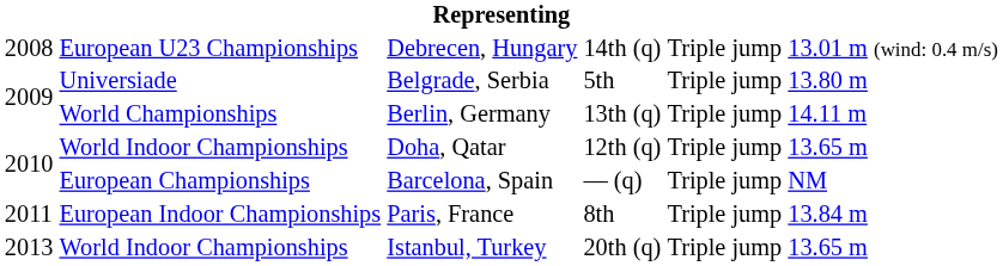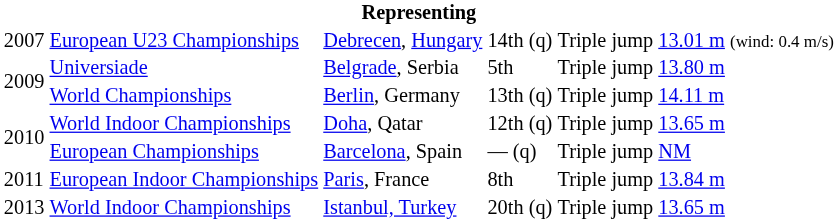 <table>
 <tr>
 <th colspan="6">Representing </th>
 </tr>
 <tr>
-<td>2008</td>
+<td>2007</td>
 <td><a href='#'>European U23 Championships</a></td>
 <td><a href='#'>Debrecen</a>, <a href='#'>Hungary</a></td>
 <td>14th (q)</td>
 <td>Triple jump</td>
 <td><a href='#'>13.01 m</a> <small>(wind: 0.4 m/s)</small></td>
 </tr>
 <tr>
 <td rowspan=2>2009</td>
 <td><a href='#'>Universiade</a></td>
 <td><a href='#'>Belgrade</a>, Serbia</td>
 <td>5th</td>
 <td>Triple jump</td>
 <td><a href='#'>13.80 m</a></td>
 </tr>
 <tr>
 <td><a href='#'>World Championships</a></td>
 <td><a href='#'>Berlin</a>, Germany</td>
 <td>13th (q)</td>
 <td>Triple jump</td>
 <td><a href='#'>14.11 m</a></td>
 </tr>
 <tr>
 <td rowspan=2>2010</td>
 <td><a href='#'>World Indoor Championships</a></td>
 <td><a href='#'>Doha</a>, Qatar</td>
 <td>12th  (q)</td>
 <td>Triple jump</td>
 <td><a href='#'>13.65 m</a></td>
 </tr>
 <tr>
 <td><a href='#'>European Championships</a></td>
 <td><a href='#'>Barcelona</a>, Spain</td>
 <td>— (q)</td>
 <td>Triple jump</td>
 <td><a href='#'>NM</a></td>
 </tr>
 <tr>
 <td>2011</td>
 <td><a href='#'>European Indoor Championships</a></td>
 <td><a href='#'>Paris</a>, France</td>
 <td>8th</td>
 <td>Triple jump</td>
 <td><a href='#'>13.84 m</a></td>
 </tr>
 <tr>
 <td>2013</td>
 <td><a href='#'>World Indoor Championships</a></td>
 <td><a href='#'>Istanbul, Turkey</a></td>
 <td>20th (q)</td>
 <td>Triple jump</td>
 <td><a href='#'>13.65 m</a></td>
 </tr>
 </table>
